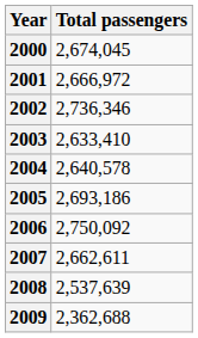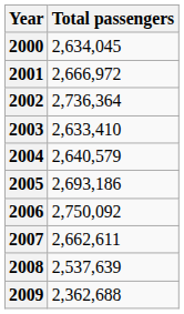 <table class="wikitable">
 <tr>
 <th>Year</th>
 <th>Total passengers</th>
 </tr>
 <tr>
 <th>2000</th>
-<td>2,674,045</td>
+<td>2,634,045</td>
 </tr>
 <tr>
 <th>2001</th>
 <td>2,666,972</td>
 </tr>
 <tr>
 <th>2002</th>
-<td>2,736,346</td>
+<td>2,736,364</td>
 </tr>
 <tr>
 <th>2003</th>
 <td>2,633,410</td>
 </tr>
 <tr>
 <th>2004</th>
-<td>2,640,578</td>
+<td>2,640,579</td>
 </tr>
 <tr>
 <th>2005</th>
 <td>2,693,186</td>
 </tr>
 <tr>
 <th>2006</th>
 <td>2,750,092</td>
 </tr>
 <tr>
 <th>2007</th>
 <td>2,662,611</td>
 </tr>
 <tr>
 <th>2008</th>
 <td>2,537,639</td>
 </tr>
 <tr>
 <th>2009</th>
 <td>2,362,688</td>
 </tr>
 </table>
